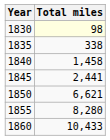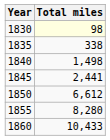 <table class="wikitable" style="float:right; text-align:right;">
 <tr>
 <th>Year</th>
 <th>Total miles</th>
 </tr>
 <tr>
 <td>1830</td>
 <td style="background: lightyellow;">98</td>
 </tr>
 <tr>
 <td>1835</td>
 <td>338</td>
 </tr>
 <tr>
 <td>1840</td>
-<td>1,458</td>
+<td>1,498</td>
 </tr>
 <tr>
 <td>1845</td>
 <td>2,441</td>
 </tr>
 <tr>
 <td>1850</td>
-<td>6,621</td>
+<td>6,612</td>
 </tr>
 <tr>
 <td>1855</td>
 <td>8,280</td>
 </tr>
 <tr>
 <td>1860</td>
 <td>10,433</td>
 </tr>
 </table>
